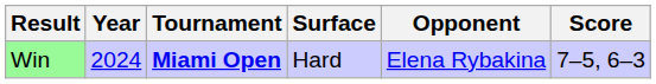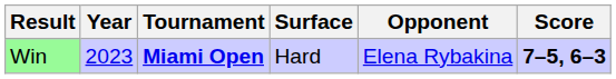 <table class="sortable wikitable">
 <tr>
 <th>Result</th>
 <th>Year</th>
 <th>Tournament</th>
 <th>Surface</th>
 <th>Opponent</th>
 <th class="unsortable">Score</th>
 </tr>
 <tr style="background:#ccf;">
 <td bgcolor=98FB98>Win</td>
-<td><a href='#'>2024</a></td>
+<td><a href='#'>2023</a></td>
 <td><strong><a href='#'>Miami Open</a></strong></td>
 <td>Hard</td>
 <td> <a href='#'>Elena Rybakina</a></td>
-<td>7–5, 6–3</td>
+<td><strong>7–5, 6–3</strong></td>
 </tr>
 </table>
